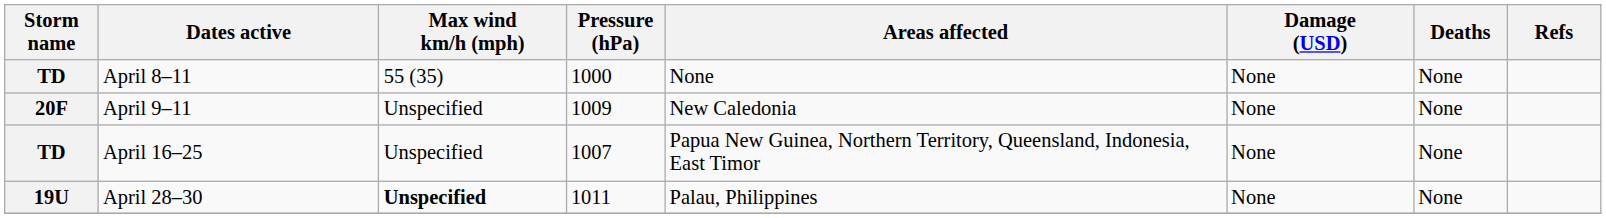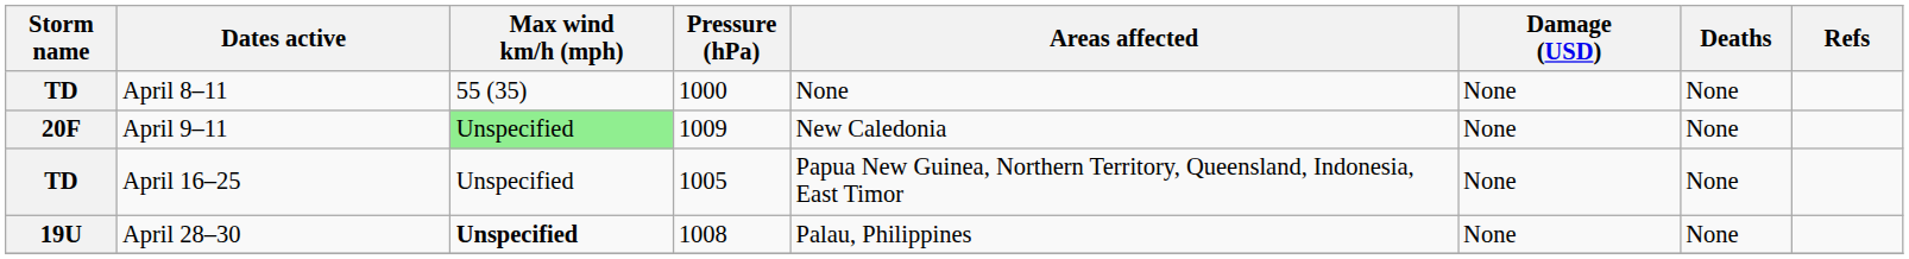 <table class="wikitable sortable">
 <tr>
 <th width="5%">Storm name</th>
 <th width="15%">Dates active</th>
 <th width="10%">Max wind<br>km/h (mph)</th>
 <th width="5%">Pressure<br>(hPa)</th>
 <th width="30%">Areas affected</th>
 <th width="10%">Damage<br>(<a href='#'>USD</a>)</th>
 <th width="5%">Deaths</th>
 <th width="5%">Refs</th>
 </tr>
 <tr>
 <th>TD</th>
 <td>April 8–11</td>
 <td>55 (35)</td>
 <td>1000</td>
 <td>None</td>
 <td>None</td>
 <td>None</td>
 <td></td>
 </tr>
 <tr>
 <th>20F</th>
 <td>April 9–11</td>
-<td>Unspecified</td>
+<td style="background: lightgreen;">Unspecified</td>
 <td>1009</td>
 <td>New Caledonia</td>
 <td>None</td>
 <td>None</td>
 <td></td>
 </tr>
 <tr>
 <th>TD</th>
 <td>April 16–25</td>
 <td>Unspecified</td>
-<td>1007</td>
+<td>1005</td>
 <td>Papua New Guinea, Northern Territory, Queensland, Indonesia, East Timor</td>
 <td>None</td>
 <td>None</td>
 <td></td>
 </tr>
 <tr>
 <th>19U</th>
 <td>April 28–30</td>
 <td><strong>Unspecified</strong></td>
-<td>1011</td>
+<td>1008</td>
 <td>Palau, Philippines</td>
 <td>None</td>
 <td>None</td>
 <td></td>
 </tr>
 <tr>
 </tr>
 </table>
